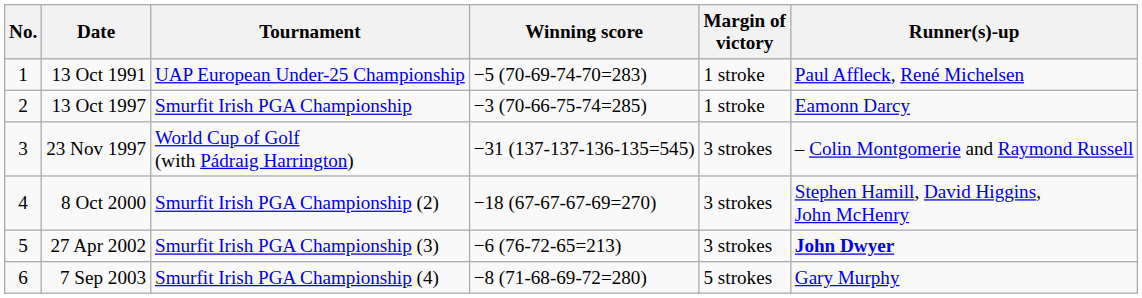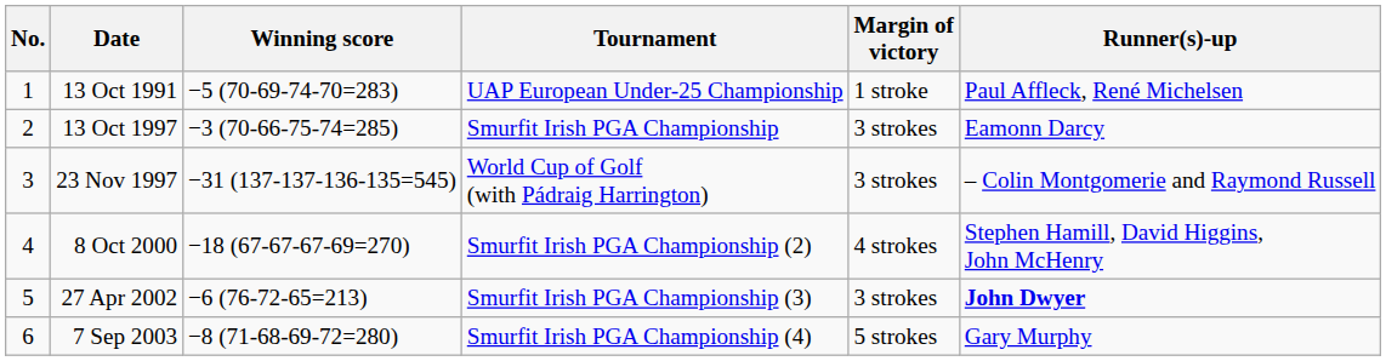 <table class="wikitable" style="font-size:95%;">
 <tr>
 <th>No.</th>
 <th>Date</th>
+<th>Winning score</th>
 <th>Tournament</th>
-<th>Winning score</th>
 <th>Margin of<br>victory</th>
 <th>Runner(s)-up</th>
 </tr>
 <tr>
 <td align=center>1</td>
 <td align=right>13 Oct 1991</td>
+<td>−5 (70-69-74-70=283)</td>
 <td><a href='#'>UAP European Under-25 Championship</a></td>
-<td>−5 (70-69-74-70=283)</td>
 <td>1 stroke</td>
 <td> <a href='#'>Paul Affleck</a>,  <a href='#'>René Michelsen</a></td>
 </tr>
 <tr>
 <td align=center>2</td>
 <td align=right>13 Oct 1997</td>
+<td>−3 (70-66-75-74=285)</td>
 <td><a href='#'>Smurfit Irish PGA Championship</a></td>
-<td>−3 (70-66-75-74=285)</td>
-<td>1 stroke</td>
+<td>3 strokes</td>
 <td> <a href='#'>Eamonn Darcy</a></td>
 </tr>
 <tr>
 <td align=center>3</td>
 <td align=right>23 Nov 1997</td>
+<td>−31 (137-137-136-135=545)</td>
 <td><a href='#'>World Cup of Golf</a><br>(with  <a href='#'>Pádraig Harrington</a>)</td>
-<td>−31 (137-137-136-135=545)</td>
 <td>3 strokes</td>
 <td> – <a href='#'>Colin Montgomerie</a> and <a href='#'>Raymond Russell</a></td>
 </tr>
 <tr>
 <td align=center>4</td>
 <td align=right>8 Oct 2000</td>
+<td>−18 (67-67-67-69=270)</td>
 <td><a href='#'>Smurfit Irish PGA Championship</a> (2)</td>
-<td>−18 (67-67-67-69=270)</td>
-<td>3 strokes</td>
+<td>4 strokes</td>
 <td> <a href='#'>Stephen Hamill</a>,  <a href='#'>David Higgins</a>,<br> <a href='#'>John McHenry</a></td>
 </tr>
 <tr>
 <td align=center>5</td>
 <td align=right>27 Apr 2002</td>
+<td>−6 (76-72-65=213)</td>
 <td><a href='#'>Smurfit Irish PGA Championship</a> (3)</td>
-<td>−6 (76-72-65=213)</td>
 <td>3 strokes</td>
 <td><strong> <a href='#'>John Dwyer</a></strong></td>
 </tr>
 <tr>
 <td align=center>6</td>
 <td align=right>7 Sep 2003</td>
+<td>−8 (71-68-69-72=280)</td>
 <td><a href='#'>Smurfit Irish PGA Championship</a> (4)</td>
-<td>−8 (71-68-69-72=280)</td>
 <td>5 strokes</td>
 <td> <a href='#'>Gary Murphy</a></td>
 </tr>
 </table>
